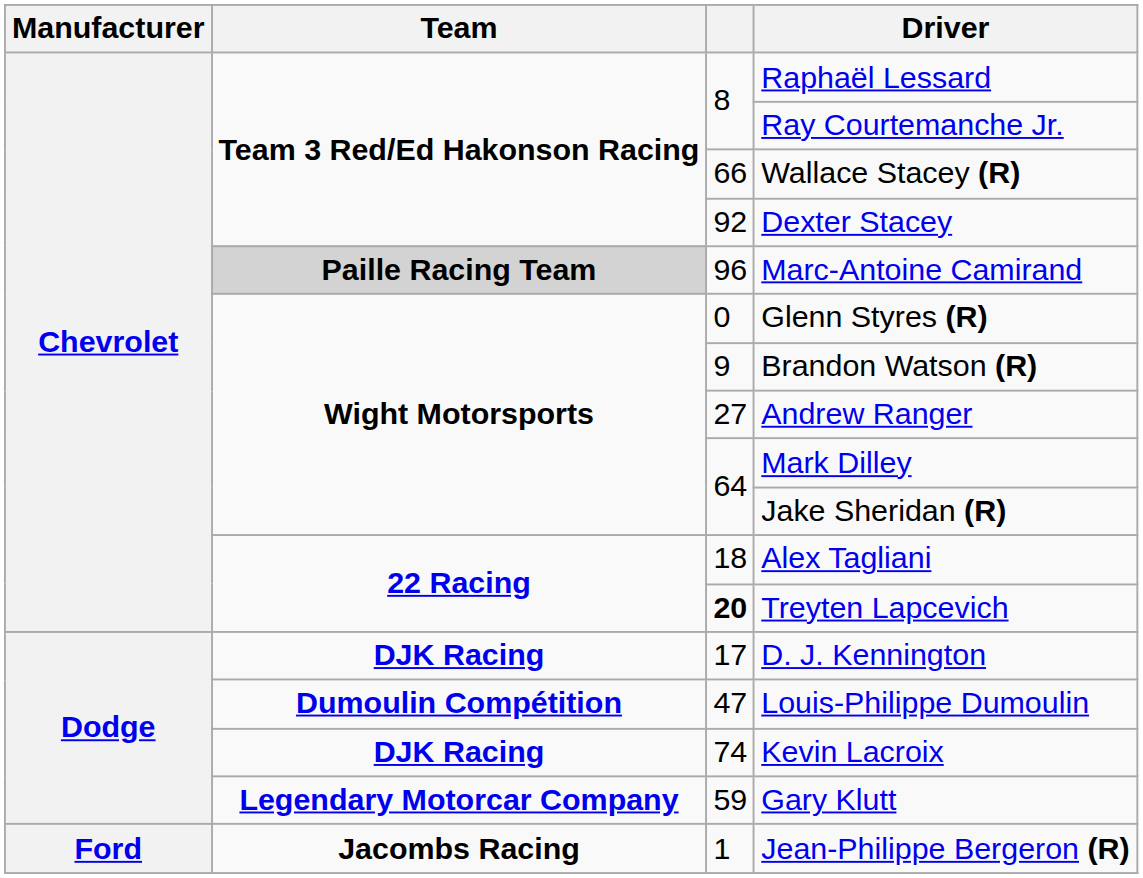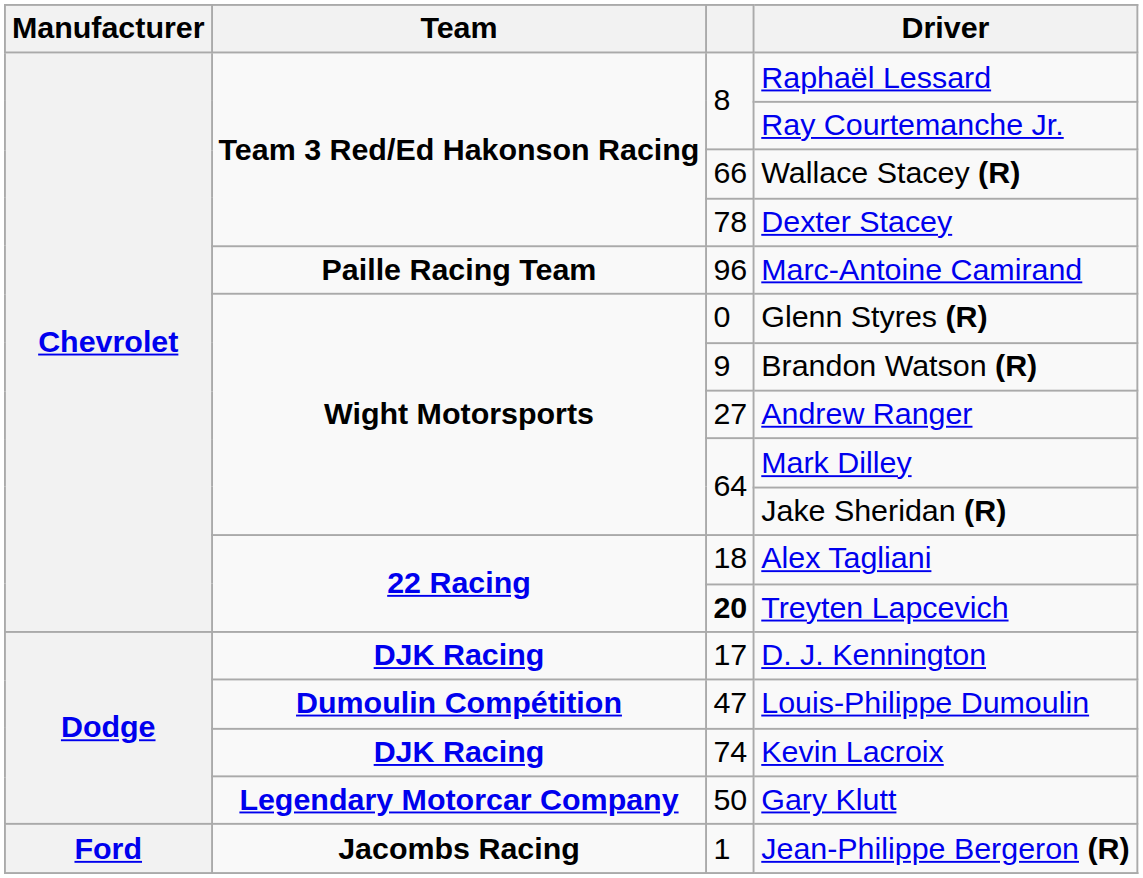 <table class="wikitable">
 <tr>
 <th>Manufacturer</th>
 <th>Team</th>
 <th></th>
 <th>Driver</th>
 </tr>
 <tr>
 <th rowspan="12"><a href='#'>Chevrolet</a></th>
 <td rowspan="4" style="text-align:center;"><strong>Team 3 Red/Ed Hakonson Racing</strong></td>
 <td rowspan="2">8</td>
 <td><a href='#'>Raphaël Lessard</a> <small></small></td>
 </tr>
 <tr>
 <td><a href='#'>Ray Courtemanche Jr.</a> <small></small></td>
 </tr>
 <tr>
 <td>66</td>
 <td>Wallace Stacey <strong>(R)</strong></td>
 </tr>
 <tr>
-<td>92</td>
+<td>78</td>
 <td><a href='#'>Dexter Stacey</a></td>
 </tr>
 <tr>
-<td style="background: lightgrey; text-align:center;"><strong>Paille Racing Team</strong></td>
+<td style="text-align:center;"><strong>Paille Racing Team</strong></td>
 <td>96</td>
 <td><a href='#'>Marc-Antoine Camirand</a></td>
 </tr>
 <tr>
 <td rowspan="5" style="text-align:center;"><strong>Wight Motorsports</strong></td>
 <td>0</td>
 <td>Glenn Styres <strong>(R)</strong></td>
 </tr>
 <tr>
 <td>9</td>
 <td>Brandon Watson <strong>(R)</strong></td>
 </tr>
 <tr>
 <td>27</td>
 <td><a href='#'>Andrew Ranger</a></td>
 </tr>
 <tr>
 <td rowspan="2">64</td>
 <td><a href='#'>Mark Dilley</a> <small></small></td>
 </tr>
 <tr>
 <td>Jake Sheridan <strong>(R)</strong> <small></small></td>
 </tr>
 <tr>
 <td rowspan="2" style="text-align:center;"><strong><a href='#'>22 Racing</a></strong></td>
 <td>18</td>
 <td><a href='#'>Alex Tagliani</a></td>
 </tr>
 <tr>
 <td><strong>20</strong></td>
 <td><a href='#'>Treyten Lapcevich</a></td>
 </tr>
 <tr>
 <th rowspan="4"><a href='#'>Dodge</a></th>
 <td style="text-align:center;"><strong><a href='#'>DJK Racing</a></strong></td>
 <td>17</td>
 <td><a href='#'>D. J. Kennington</a></td>
 </tr>
 <tr>
 <td style="text-align:center;"><strong><a href='#'>Dumoulin Compétition</a></strong></td>
 <td>47</td>
 <td><a href='#'>Louis-Philippe Dumoulin</a></td>
 </tr>
 <tr>
 <td style="text-align:center;"><strong><a href='#'>DJK Racing</a></strong></td>
 <td>74</td>
 <td><a href='#'>Kevin Lacroix</a></td>
 </tr>
 <tr>
 <td style="text-align:center;"><strong><a href='#'>Legendary Motorcar Company</a></strong></td>
-<td>59</td>
+<td>50</td>
 <td><a href='#'>Gary Klutt</a></td>
 </tr>
 <tr>
 <th><a href='#'>Ford</a></th>
 <td style="text-align:center;"><strong>Jacombs Racing</strong></td>
 <td>1</td>
 <td><a href='#'>Jean-Philippe Bergeron</a> <strong>(R)</strong></td>
 </tr>
 <tr>
 </tr>
 </table>
